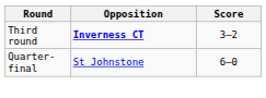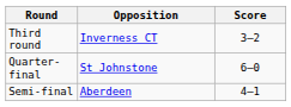 <table class="wikitable" style="text-align:left;margin-left:1em;float:right">
 <tr>
 <th width=80>Round</th>
 <th width=160>Opposition</th>
 <th width=80>Score</th>
 </tr>
 <tr>
 <td>Third round</td>
-<td><strong><a href='#'>Inverness CT</a></strong></td>
+<td><a href='#'>Inverness CT</a></td>
 <td align=center>3–2</td>
 </tr>
 <tr>
 <td>Quarter-final</td>
 <td><a href='#'>St Johnstone</a></td>
 <td align=center>6–0</td>
 </tr>
+<tr>
+<td>Semi-final</td>
+<td><a href='#'>Aberdeen</a></td>
+<td align=center>4–1</td>
+</tr>
 </table>
